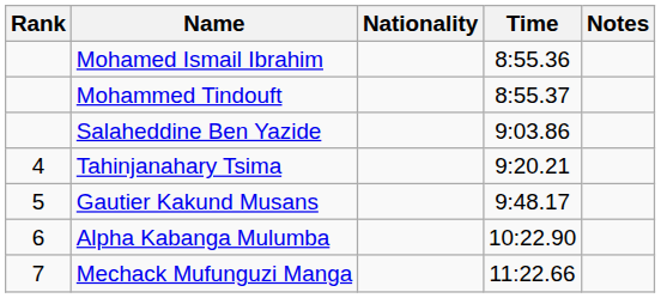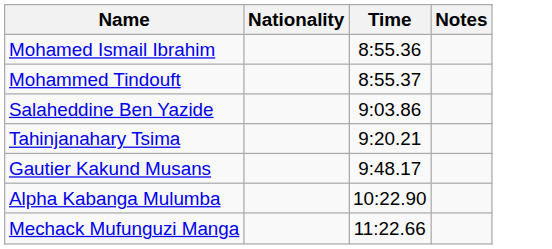 <table class="wikitable sortable" style="text-align:center;font-size:95%">
 <tr>
-<th>Rank</th>
 <th>Name</th>
 <th>Nationality</th>
 <th>Time</th>
 <th>Notes</th>
 </tr>
 <tr>
-<td></td>
 <td align=left><a href='#'>Mohamed Ismail Ibrahim</a></td>
 <td align=left></td>
 <td>8:55.36</td>
 <td></td>
 </tr>
 <tr>
-<td></td>
 <td align=left><a href='#'>Mohammed Tindouft</a></td>
 <td align=left></td>
 <td>8:55.37</td>
 <td></td>
 </tr>
 <tr>
-<td></td>
 <td align=left><a href='#'>Salaheddine Ben Yazide</a></td>
 <td align=left></td>
 <td>9:03.86</td>
 <td></td>
 </tr>
 <tr>
-<td>4</td>
 <td align=left><a href='#'>Tahinjanahary Tsima</a></td>
 <td align=left></td>
 <td>9:20.21</td>
 <td></td>
 </tr>
 <tr>
-<td>5</td>
 <td align=left><a href='#'>Gautier Kakund Musans</a></td>
 <td align=left></td>
 <td>9:48.17</td>
 <td></td>
 </tr>
 <tr>
-<td>6</td>
 <td align=left><a href='#'>Alpha Kabanga Mulumba</a></td>
 <td align=left></td>
 <td>10:22.90</td>
 <td></td>
 </tr>
 <tr>
-<td>7</td>
 <td align=left><a href='#'>Mechack Mufunguzi Manga</a></td>
 <td align=left></td>
 <td>11:22.66</td>
 <td></td>
 </tr>
 </table>
